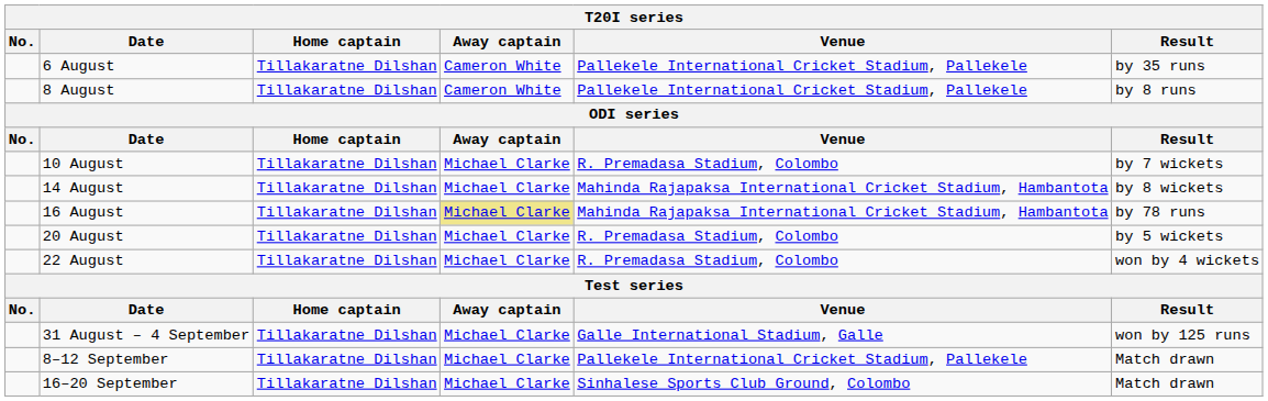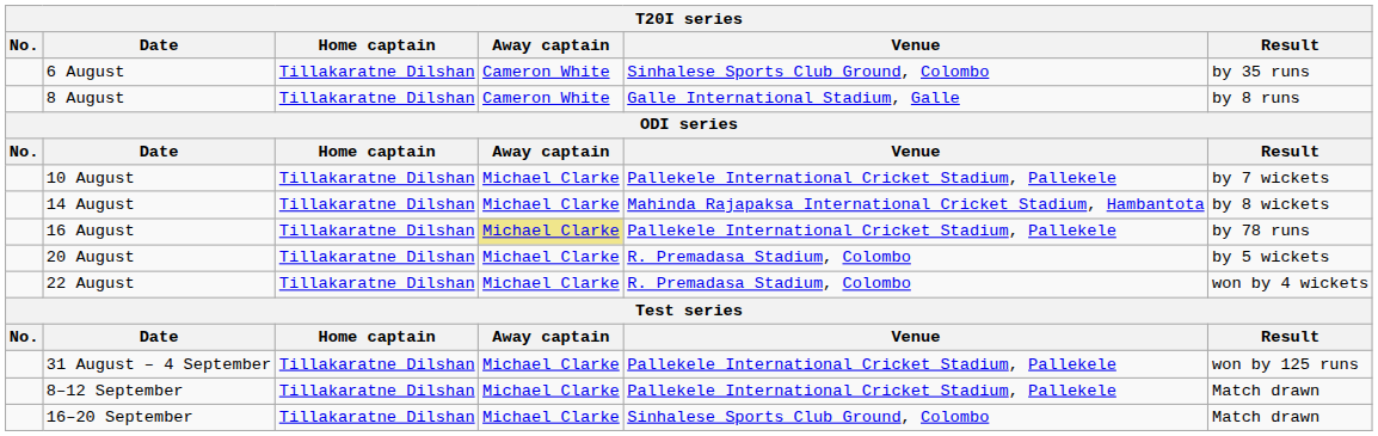 <table class="wikitable">
 <tr>
 <th colspan="6">T20I series</th>
 </tr>
 <tr>
 <th>No.</th>
 <th>Date</th>
 <th>Home captain</th>
 <th>Away captain</th>
 <th>Venue</th>
 <th>Result</th>
 </tr>
 <tr>
 <td></td>
 <td>6 August</td>
 <td><a href='#'>Tillakaratne Dilshan</a></td>
 <td><a href='#'>Cameron White</a></td>
-<td><a href='#'>Pallekele International Cricket Stadium</a>, <a href='#'>Pallekele</a></td>
+<td><a href='#'>Sinhalese Sports Club Ground</a>, <a href='#'>Colombo</a></td>
 <td> by 35 runs</td>
 </tr>
 <tr>
 <td></td>
 <td>8 August</td>
 <td><a href='#'>Tillakaratne Dilshan</a></td>
 <td><a href='#'>Cameron White</a></td>
-<td><a href='#'>Pallekele International Cricket Stadium</a>, <a href='#'>Pallekele</a></td>
+<td><a href='#'>Galle International Stadium</a>, <a href='#'>Galle</a></td>
 <td> by 8 runs</td>
 </tr>
 <tr>
 <th colspan="6">ODI series</th>
 </tr>
 <tr>
 <th>No.</th>
 <th>Date</th>
 <th>Home captain</th>
 <th>Away captain</th>
 <th>Venue</th>
 <th>Result</th>
 </tr>
 <tr>
 <td></td>
 <td>10 August</td>
 <td><a href='#'>Tillakaratne Dilshan</a></td>
 <td><a href='#'>Michael Clarke</a></td>
-<td><a href='#'>R. Premadasa Stadium</a>, <a href='#'>Colombo</a></td>
+<td><a href='#'>Pallekele International Cricket Stadium</a>, <a href='#'>Pallekele</a></td>
 <td> by 7 wickets</td>
 </tr>
 <tr>
 <td></td>
 <td>14 August</td>
 <td><a href='#'>Tillakaratne Dilshan</a></td>
 <td><a href='#'>Michael Clarke</a></td>
 <td><a href='#'>Mahinda Rajapaksa International Cricket Stadium</a>, <a href='#'>Hambantota</a></td>
 <td> by 8 wickets</td>
 </tr>
 <tr>
 <td></td>
 <td>16 August</td>
 <td><a href='#'>Tillakaratne Dilshan</a></td>
 <td style="background: khaki;"><a href='#'>Michael Clarke</a></td>
-<td><a href='#'>Mahinda Rajapaksa International Cricket Stadium</a>, <a href='#'>Hambantota</a></td>
+<td><a href='#'>Pallekele International Cricket Stadium</a>, <a href='#'>Pallekele</a></td>
 <td> by 78 runs</td>
 </tr>
 <tr>
 <td></td>
 <td>20 August</td>
 <td><a href='#'>Tillakaratne Dilshan</a></td>
 <td><a href='#'>Michael Clarke</a></td>
 <td><a href='#'>R. Premadasa Stadium</a>, <a href='#'>Colombo</a></td>
 <td> by 5 wickets</td>
 </tr>
 <tr>
 <td></td>
 <td>22 August</td>
 <td><a href='#'>Tillakaratne Dilshan</a></td>
 <td><a href='#'>Michael Clarke</a></td>
 <td><a href='#'>R. Premadasa Stadium</a>, <a href='#'>Colombo</a></td>
 <td> won by 4 wickets</td>
 </tr>
 <tr>
 <th colspan="6">Test series</th>
 </tr>
 <tr>
 <th>No.</th>
 <th>Date</th>
 <th>Home captain</th>
 <th>Away captain</th>
 <th>Venue</th>
 <th>Result</th>
 </tr>
 <tr>
 <td></td>
 <td>31 August – 4 September</td>
 <td><a href='#'>Tillakaratne Dilshan</a></td>
 <td><a href='#'>Michael Clarke</a></td>
-<td><a href='#'>Galle International Stadium</a>, <a href='#'>Galle</a></td>
+<td><a href='#'>Pallekele International Cricket Stadium</a>, <a href='#'>Pallekele</a></td>
 <td> won by 125 runs</td>
 </tr>
 <tr>
 <td></td>
 <td>8–12 September</td>
 <td><a href='#'>Tillakaratne Dilshan</a></td>
 <td><a href='#'>Michael Clarke</a></td>
 <td><a href='#'>Pallekele International Cricket Stadium</a>, <a href='#'>Pallekele</a></td>
 <td>Match drawn</td>
 </tr>
 <tr>
 <td></td>
 <td>16–20 September</td>
 <td><a href='#'>Tillakaratne Dilshan</a></td>
 <td><a href='#'>Michael Clarke</a></td>
 <td><a href='#'>Sinhalese Sports Club Ground</a>, <a href='#'>Colombo</a></td>
 <td>Match drawn</td>
 </tr>
 </table>
